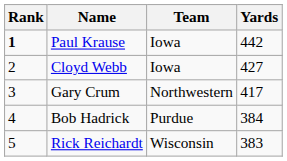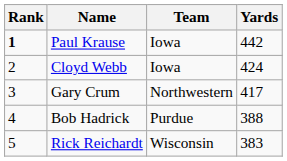 <table class="wikitable" style="font-size: 90%">
 <tr>
 <th>Rank</th>
 <th>Name</th>
 <th>Team</th>
 <th>Yards</th>
 </tr>
 <tr>
 <td><strong>1</strong></td>
 <td><a href='#'>Paul Krause</a></td>
 <td>Iowa</td>
 <td>442</td>
 </tr>
 <tr>
 <td>2</td>
 <td><a href='#'>Cloyd Webb</a></td>
 <td>Iowa</td>
-<td>427</td>
+<td>424</td>
 </tr>
 <tr>
 <td>3</td>
 <td>Gary Crum</td>
 <td>Northwestern</td>
 <td>417</td>
 </tr>
 <tr>
 <td>4</td>
 <td>Bob Hadrick</td>
 <td>Purdue</td>
-<td>384</td>
+<td>388</td>
 </tr>
 <tr>
 <td>5</td>
 <td><a href='#'>Rick Reichardt</a></td>
 <td>Wisconsin</td>
 <td>383</td>
 </tr>
 </table>
